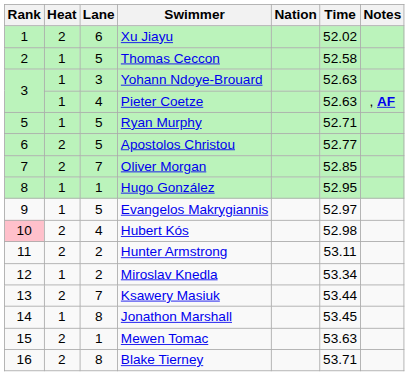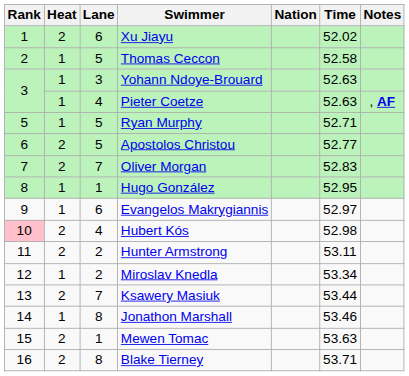 <table class="wikitable sortable mw-collapsible" style="text-align:center">
 <tr>
 <th scope="col">Rank</th>
 <th scope="col">Heat</th>
 <th scope="col">Lane</th>
 <th scope="col">Swimmer</th>
 <th scope="col">Nation</th>
 <th scope="col">Time</th>
 <th scope="col">Notes</th>
 </tr>
 <tr bgcolor=bbf3bb>
 <td>1</td>
 <td>2</td>
 <td>6</td>
 <td align="left"><a href='#'>Xu Jiayu</a></td>
 <td align="left"></td>
 <td>52.02</td>
 <td></td>
 </tr>
 <tr bgcolor=bbf3bb>
 <td>2</td>
 <td>1</td>
 <td>5</td>
 <td align="left"><a href='#'>Thomas Ceccon</a></td>
 <td align="left"></td>
 <td>52.58</td>
 <td></td>
 </tr>
 <tr bgcolor=bbf3bb>
 <td rowspan=2>3</td>
 <td>1</td>
 <td>3</td>
 <td align="left"><a href='#'>Yohann Ndoye-Brouard</a></td>
 <td align="left"></td>
 <td>52.63</td>
 <td></td>
 </tr>
 <tr bgcolor=bbf3bb>
 <td>1</td>
 <td>4</td>
 <td align="left"><a href='#'>Pieter Coetze</a></td>
 <td align="left"></td>
 <td>52.63</td>
 <td>, <strong><a href='#'>AF</a></strong></td>
 </tr>
 <tr bgcolor=bbf3bb>
 <td>5</td>
 <td>1</td>
 <td>5</td>
 <td align="left"><a href='#'>Ryan Murphy</a></td>
 <td align="left"></td>
 <td>52.71</td>
 <td></td>
 </tr>
 <tr bgcolor=bbf3bb>
 <td>6</td>
 <td>2</td>
 <td>5</td>
 <td align="left"><a href='#'>Apostolos Christou</a></td>
 <td align="left"></td>
 <td>52.77</td>
 <td></td>
 </tr>
 <tr bgcolor=bbf3bb>
 <td>7</td>
 <td>2</td>
 <td>7</td>
 <td align="left"><a href='#'>Oliver Morgan</a></td>
 <td align="left"></td>
-<td>52.85</td>
+<td>52.83</td>
 <td></td>
 </tr>
 <tr bgcolor=bbf3bb>
 <td>8</td>
 <td>1</td>
 <td>1</td>
 <td align="left"><a href='#'>Hugo González</a></td>
 <td align="left"></td>
 <td>52.95</td>
 <td></td>
 </tr>
 <tr>
 <td>9</td>
 <td>1</td>
-<td>5</td>
+<td>6</td>
 <td align="left"><a href='#'>Evangelos Makrygiannis</a></td>
 <td align="left"></td>
 <td>52.97</td>
 <td></td>
 </tr>
 <tr>
 <td style="background: pink;">10</td>
 <td>2</td>
 <td>4</td>
 <td align="left"><a href='#'>Hubert Kós</a></td>
 <td align="left"></td>
 <td>52.98</td>
 <td></td>
 </tr>
 <tr>
 <td>11</td>
 <td>2</td>
 <td>2</td>
 <td align="left"><a href='#'>Hunter Armstrong</a></td>
 <td align="left"></td>
 <td>53.11</td>
 <td></td>
 </tr>
 <tr>
 <td>12</td>
 <td>1</td>
 <td>2</td>
 <td align="left"><a href='#'>Miroslav Knedla</a></td>
 <td align="left"></td>
 <td>53.34</td>
 <td></td>
 </tr>
 <tr>
 <td>13</td>
 <td>2</td>
 <td>7</td>
 <td align="left"><a href='#'>Ksawery Masiuk</a></td>
 <td align="left"></td>
 <td>53.44</td>
 <td></td>
 </tr>
 <tr>
 <td>14</td>
 <td>1</td>
 <td>8</td>
 <td align="left"><a href='#'>Jonathon Marshall</a></td>
 <td align="left"></td>
-<td>53.45</td>
+<td>53.46</td>
 <td></td>
 </tr>
 <tr>
 <td>15</td>
 <td>2</td>
 <td>1</td>
 <td align="left"><a href='#'>Mewen Tomac</a></td>
 <td align="left"></td>
 <td>53.63</td>
 <td></td>
 </tr>
 <tr>
 <td>16</td>
 <td>2</td>
 <td>8</td>
 <td align="left"><a href='#'>Blake Tierney</a></td>
 <td align="left"></td>
 <td>53.71</td>
 <td></td>
 </tr>
 </table>
